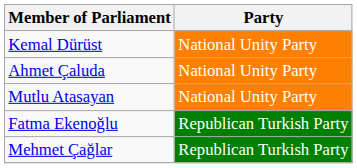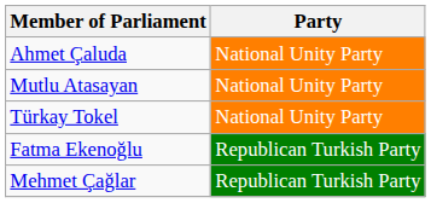 <table class="wikitable">
 <tr>
 <th>Member of Parliament</th>
 <th>Party</th>
-</tr>
-<tr>
-<td><a href='#'>Kemal Dürüst</a></td>
-<td style="background:#FF7F00; color:white">National Unity Party</td>
 </tr>
 <tr>
 <td><a href='#'>Ahmet Çaluda</a></td>
 <td style="background:#FF7F00; color:white">National Unity Party</td>
 </tr>
 <tr>
 <td><a href='#'>Mutlu Atasayan</a></td>
+<td style="background:#FF7F00; color:white">National Unity Party</td>
+</tr>
+<tr>
+<td><a href='#'>Türkay Tokel</a></td>
 <td style="background:#FF7F00; color:white">National Unity Party</td>
 </tr>
 <tr>
 <td><a href='#'>Fatma Ekenoğlu</a></td>
 <td style="background:#008000; color:white">Republican Turkish Party</td>
 </tr>
 <tr>
 <td><a href='#'>Mehmet Çağlar</a></td>
 <td style="background:#008000; color:white">Republican Turkish Party</td>
 </tr>
 <tr>
 </tr>
 </table>
